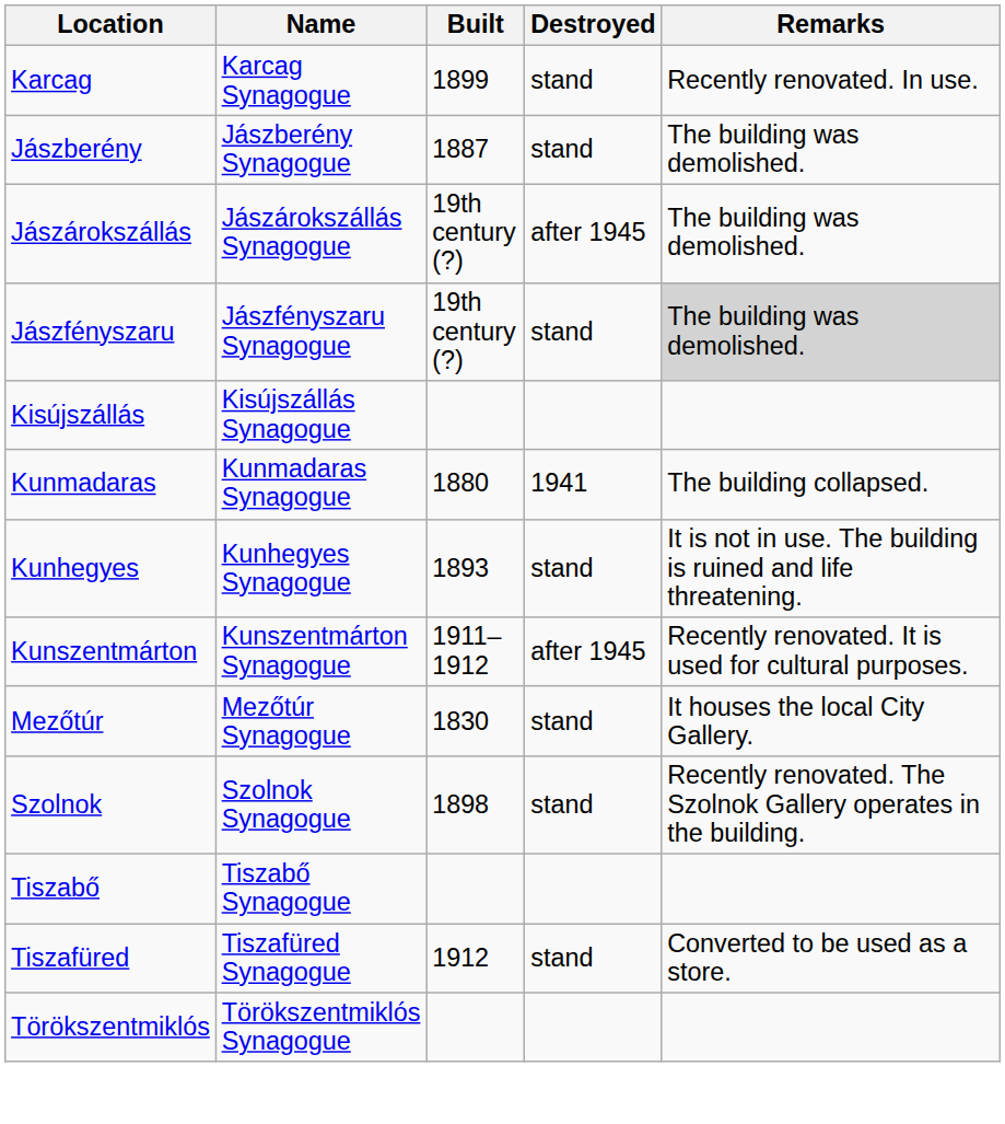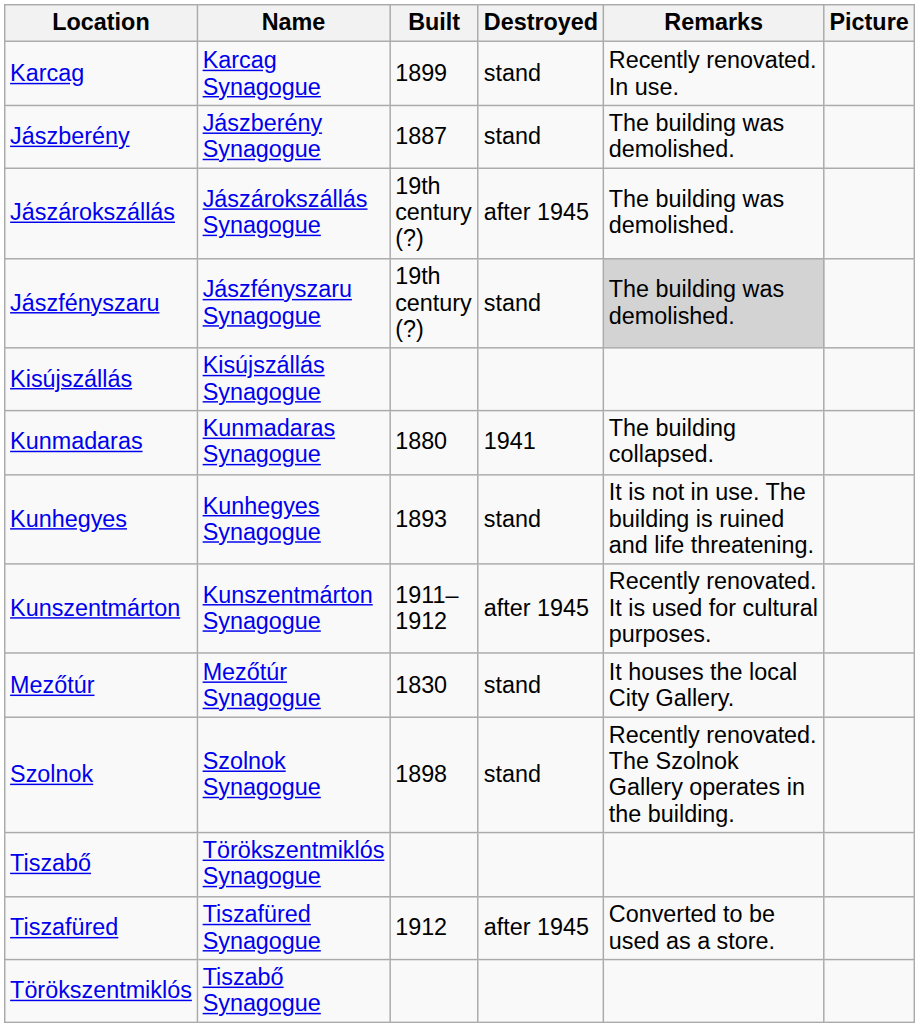 <table class="wikitable sortable" width="100%">
 <tr>
 <th width="10%">Location</th>
 <th width="20%">Name</th>
 <th width="10%">Built</th>
 <th width="10%">Destroyed</th>
 <th width="40%" class="unsortable">Remarks</th>
+<th width="10%" class="unsortable">Picture</th>
 </tr>
 <tr>
 <td><a href='#'>Karcag</a></td>
 <td><a href='#'>Karcag Synagogue</a></td>
 <td>1899</td>
 <td>stand</td>
 <td>Recently renovated. In use.</td>
+<td></td>
 </tr>
 <tr>
 <td><a href='#'>Jászberény</a></td>
 <td><a href='#'>Jászberény Synagogue</a></td>
 <td>1887</td>
 <td>stand</td>
 <td>The building was demolished.</td>
+<td></td>
 </tr>
 <tr>
 <td><a href='#'>Jászárokszállás</a></td>
 <td><a href='#'>Jászárokszállás Synagogue</a></td>
 <td>19th century (?)</td>
 <td>after 1945</td>
 <td>The building was demolished.</td>
+<td></td>
 </tr>
 <tr>
 <td><a href='#'>Jászfényszaru</a></td>
 <td><a href='#'>Jászfényszaru Synagogue</a></td>
 <td>19th century (?)</td>
 <td>stand</td>
 <td style="background: lightgrey;">The building was demolished.</td>
+<td></td>
 </tr>
 <tr>
 <td><a href='#'>Kisújszállás</a></td>
 <td><a href='#'>Kisújszállás Synagogue</a></td>
+<td></td>
 <td></td>
 <td></td>
 <td></td>
 </tr>
 <tr>
 <td><a href='#'>Kunmadaras</a></td>
 <td><a href='#'>Kunmadaras Synagogue</a></td>
 <td>1880</td>
 <td>1941</td>
 <td>The building collapsed.</td>
+<td></td>
 </tr>
 <tr>
 <td><a href='#'>Kunhegyes</a></td>
 <td><a href='#'>Kunhegyes Synagogue</a></td>
 <td>1893</td>
 <td>stand</td>
 <td>It is not in use. The building is ruined and life threatening.</td>
+<td></td>
 </tr>
 <tr>
 <td><a href='#'>Kunszentmárton</a></td>
 <td><a href='#'>Kunszentmárton Synagogue</a></td>
 <td>1911–1912</td>
 <td>after 1945</td>
 <td>Recently renovated. It is used for cultural purposes.</td>
+<td></td>
 </tr>
 <tr>
 <td><a href='#'>Mezőtúr</a></td>
 <td><a href='#'>Mezőtúr Synagogue</a></td>
 <td>1830</td>
 <td>stand</td>
 <td>It houses the local City Gallery.</td>
+<td></td>
 </tr>
 <tr>
 <td><a href='#'>Szolnok</a></td>
 <td><a href='#'>Szolnok Synagogue</a></td>
 <td>1898</td>
 <td>stand</td>
 <td>Recently renovated. The Szolnok Gallery operates in the building.</td>
+<td></td>
 </tr>
 <tr>
 <td><a href='#'>Tiszabő</a></td>
-<td><a href='#'>Tiszabő Synagogue</a></td>
+<td><a href='#'>Törökszentmiklós Synagogue</a></td>
+<td></td>
 <td></td>
 <td></td>
 <td></td>
 </tr>
 <tr>
 <td><a href='#'>Tiszafüred</a></td>
 <td><a href='#'>Tiszafüred Synagogue</a></td>
 <td>1912</td>
-<td>stand</td>
+<td>after 1945</td>
 <td>Converted to be used as a store.</td>
+<td></td>
 </tr>
 <tr>
 <td><a href='#'>Törökszentmiklós</a></td>
-<td><a href='#'>Törökszentmiklós Synagogue</a></td>
+<td><a href='#'>Tiszabő Synagogue</a></td>
+<td></td>
 <td></td>
 <td></td>
 <td></td>
 </tr>
 </table>
